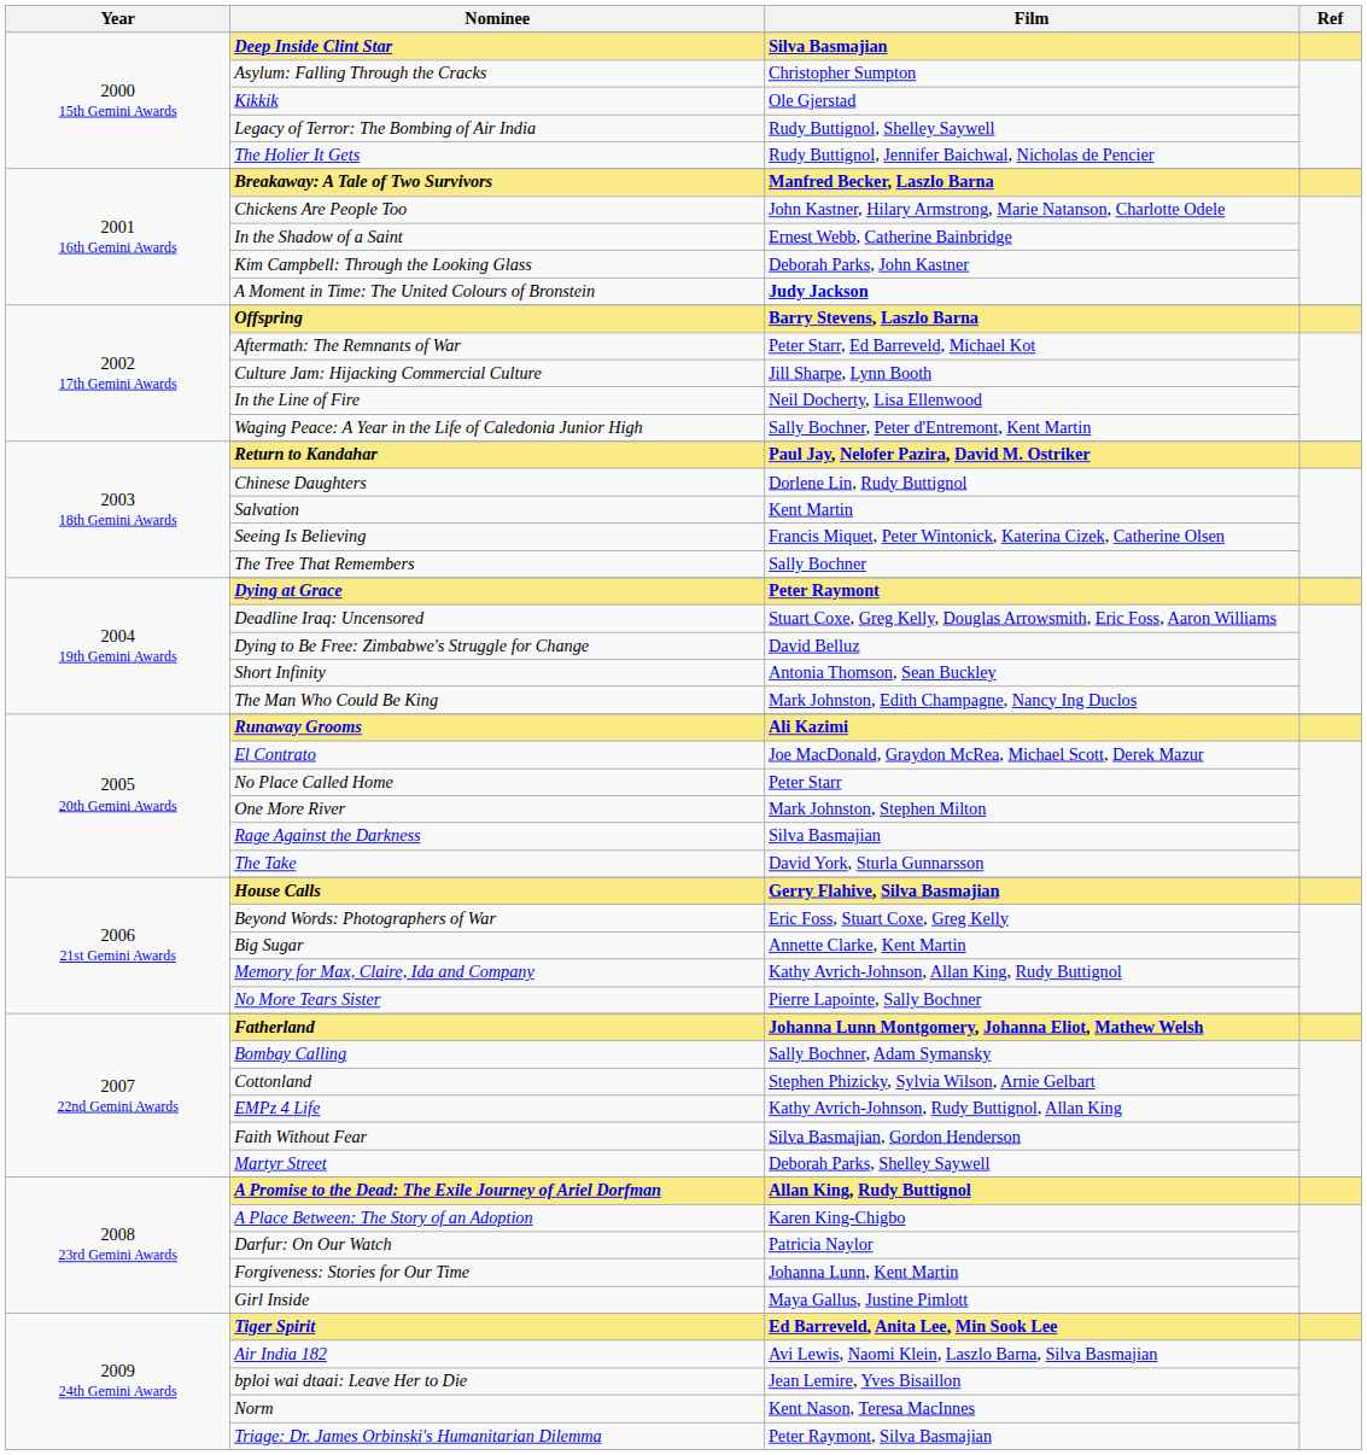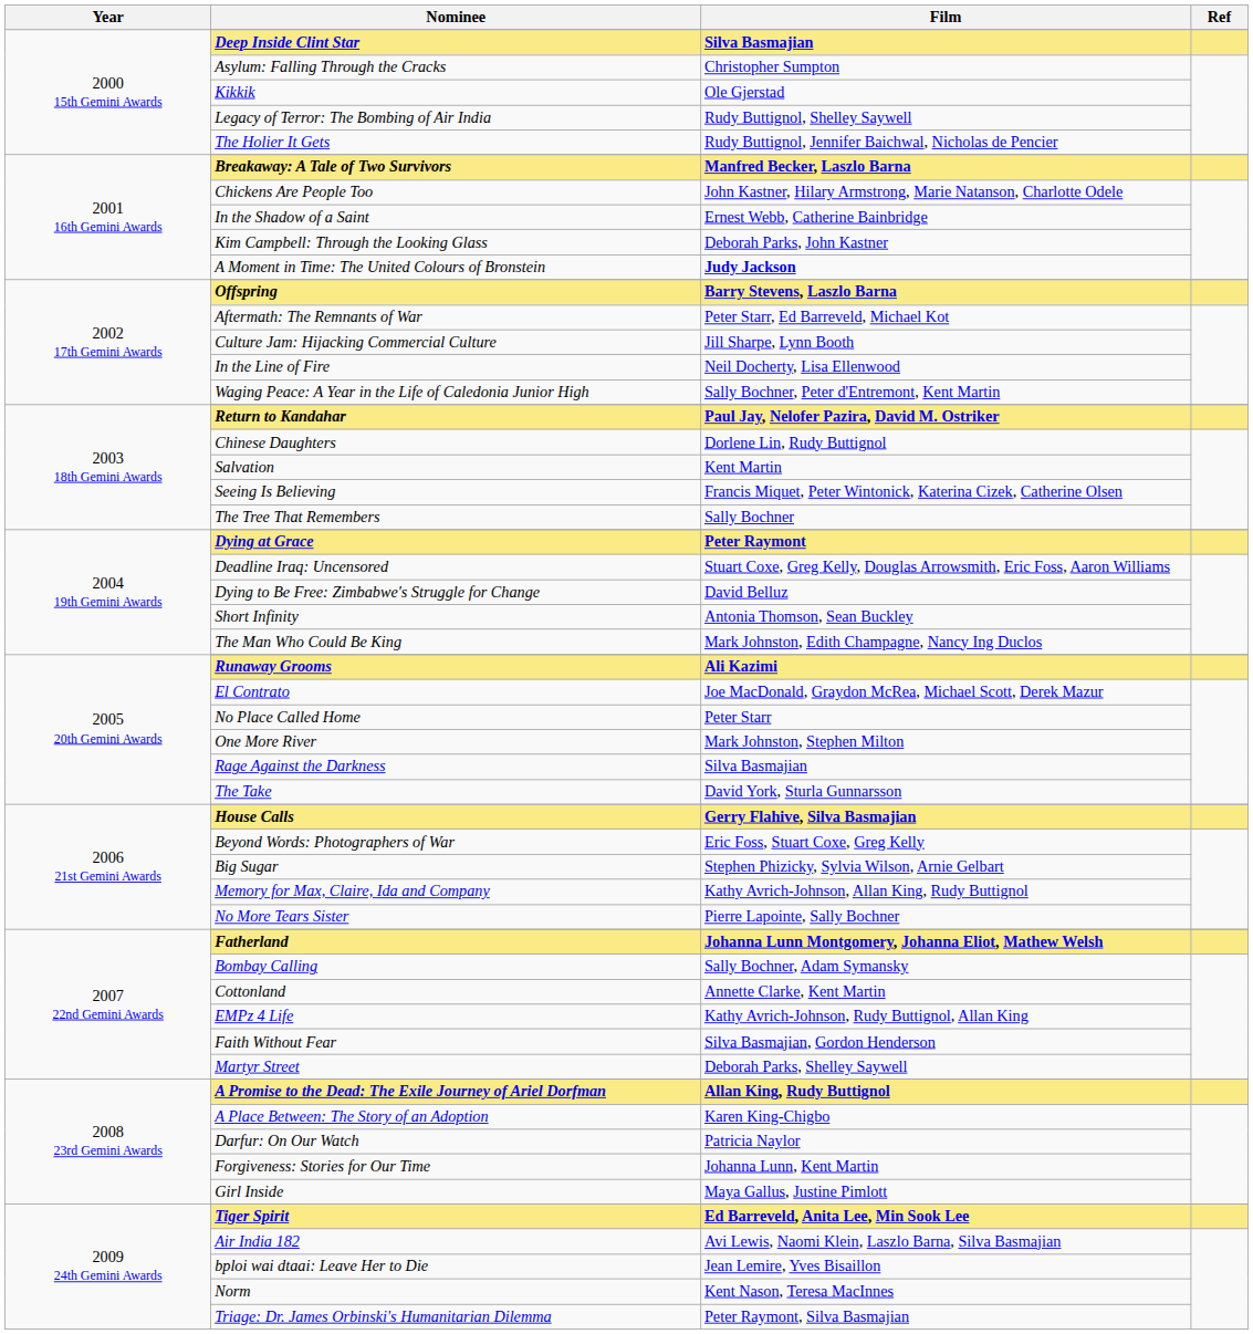 <table class="wikitable" style="width:100%;">
 <tr style="background:#bebebe;">
 <th style="width:8%;">Year</th>
 <th style="width:19%;">Nominee</th>
 <th style="width:19%;">Film</th>
 <th style="width:2%;">Ref</th>
 </tr>
 <tr>
 <td rowspan="6" align="center">2000 <br> <small><a href='#'>15th Gemini Awards</a></small></td>
 </tr>
 <tr style="background:#FAEB86;">
 <td><strong><em><a href='#'>Deep Inside Clint Star</a></em></strong></td>
 <td><strong><a href='#'>Silva Basmajian</a></strong></td>
 <td></td>
 </tr>
 <tr>
 <td><em>Asylum: Falling Through the Cracks</em></td>
 <td><a href='#'>Christopher Sumpton</a></td>
 <td rowspan=4></td>
 </tr>
 <tr>
 <td><em><a href='#'>Kikkik</a></em></td>
 <td><a href='#'>Ole Gjerstad</a></td>
 </tr>
 <tr>
 <td><em>Legacy of Terror: The Bombing of Air India</em></td>
 <td><a href='#'>Rudy Buttignol</a>, <a href='#'>Shelley Saywell</a></td>
 </tr>
 <tr>
 <td><em><a href='#'>The Holier It Gets</a></em></td>
 <td><a href='#'>Rudy Buttignol</a>, <a href='#'>Jennifer Baichwal</a>, <a href='#'>Nicholas de Pencier</a></td>
 </tr>
 <tr>
 <td rowspan="6" align="center">2001 <br> <small><a href='#'>16th Gemini Awards</a></small></td>
 </tr>
 <tr style="background:#FAEB86;">
 <td><strong><em>Breakaway: A Tale of Two Survivors</em></strong></td>
 <td><strong><a href='#'>Manfred Becker</a>, <a href='#'>Laszlo Barna</a></strong></td>
 <td></td>
 </tr>
 <tr>
 <td><em>Chickens Are People Too</em></td>
 <td><a href='#'>John Kastner</a>, <a href='#'>Hilary Armstrong</a>, <a href='#'>Marie Natanson</a>, <a href='#'>Charlotte Odele</a></td>
 <td rowspan=4></td>
 </tr>
 <tr>
 <td><em>In the Shadow of a Saint</em></td>
 <td><a href='#'>Ernest Webb</a>, <a href='#'>Catherine Bainbridge</a></td>
 </tr>
 <tr>
 <td><em>Kim Campbell: Through the Looking Glass</em></td>
 <td><a href='#'>Deborah Parks</a>, <a href='#'>John Kastner</a></td>
 </tr>
 <tr>
 <td><em>A Moment in Time: The United Colours of Bronstein</em></td>
 <td><strong><a href='#'>Judy Jackson</a></strong></td>
 </tr>
 <tr>
 <td rowspan="6" align="center">2002 <br> <small><a href='#'>17th Gemini Awards</a></small></td>
 </tr>
 <tr style="background:#FAEB86;">
 <td><strong><em>Offspring</em></strong></td>
 <td><strong><a href='#'>Barry Stevens</a>, <a href='#'>Laszlo Barna</a></strong></td>
 <td></td>
 </tr>
 <tr>
 <td><em>Aftermath: The Remnants of War</em></td>
 <td><a href='#'>Peter Starr</a>, <a href='#'>Ed Barreveld</a>, <a href='#'>Michael Kot</a></td>
 <td rowspan=4></td>
 </tr>
 <tr>
 <td><em>Culture Jam: Hijacking Commercial Culture</em></td>
 <td><a href='#'>Jill Sharpe</a>, <a href='#'>Lynn Booth</a></td>
 </tr>
 <tr>
 <td><em>In the Line of Fire</em></td>
 <td><a href='#'>Neil Docherty</a>, <a href='#'>Lisa Ellenwood</a></td>
 </tr>
 <tr>
 <td><em>Waging Peace: A Year in the Life of Caledonia Junior High</em></td>
 <td><a href='#'>Sally Bochner</a>, <a href='#'>Peter d'Entremont</a>, <a href='#'>Kent Martin</a></td>
 </tr>
 <tr>
 <td rowspan="6" align="center">2003 <br> <small><a href='#'>18th Gemini Awards</a></small></td>
 </tr>
 <tr style="background:#FAEB86;">
 <td><strong><em>Return to Kandahar</em></strong></td>
 <td><strong><a href='#'>Paul Jay</a>, <a href='#'>Nelofer Pazira</a>, <a href='#'>David M. Ostriker</a></strong></td>
 <td></td>
 </tr>
 <tr>
 <td><em>Chinese Daughters</em></td>
 <td><a href='#'>Dorlene Lin</a>, <a href='#'>Rudy Buttignol</a></td>
 <td rowspan=4></td>
 </tr>
 <tr>
 <td><em>Salvation</em></td>
 <td><a href='#'>Kent Martin</a></td>
 </tr>
 <tr>
 <td><em>Seeing Is Believing</em></td>
 <td><a href='#'>Francis Miquet</a>, <a href='#'>Peter Wintonick</a>, <a href='#'>Katerina Cizek</a>, <a href='#'>Catherine Olsen</a></td>
 </tr>
 <tr>
 <td><em>The Tree That Remembers</em></td>
 <td><a href='#'>Sally Bochner</a></td>
 </tr>
 <tr>
 <td rowspan="6" align="center">2004 <br> <small><a href='#'>19th Gemini Awards</a></small></td>
 </tr>
 <tr style="background:#FAEB86;">
 <td><strong><em><a href='#'>Dying at Grace</a></em></strong></td>
 <td><strong><a href='#'>Peter Raymont</a></strong></td>
 <td></td>
 </tr>
 <tr>
 <td><em>Deadline Iraq: Uncensored</em></td>
 <td><a href='#'>Stuart Coxe</a>, <a href='#'>Greg Kelly</a>, <a href='#'>Douglas Arrowsmith</a>, <a href='#'>Eric Foss</a>, <a href='#'>Aaron Williams</a></td>
 <td rowspan=4></td>
 </tr>
 <tr>
 <td><em>Dying to Be Free: Zimbabwe's Struggle for Change</em></td>
 <td><a href='#'>David Belluz</a></td>
 </tr>
 <tr>
 <td><em>Short Infinity</em></td>
 <td><a href='#'>Antonia Thomson</a>, <a href='#'>Sean Buckley</a></td>
 </tr>
 <tr>
 <td><em>The Man Who Could Be King</em></td>
 <td><a href='#'>Mark Johnston</a>, <a href='#'>Edith Champagne</a>, <a href='#'>Nancy Ing Duclos</a></td>
 </tr>
 <tr>
 <td rowspan="7" align="center">2005 <br> <small><a href='#'>20th Gemini Awards</a></small></td>
 </tr>
 <tr style="background:#FAEB86;">
 <td><strong><em><a href='#'>Runaway Grooms</a></em></strong></td>
 <td><strong><a href='#'>Ali Kazimi</a></strong></td>
 <td></td>
 </tr>
 <tr>
 <td><em><a href='#'>El Contrato</a></em></td>
 <td><a href='#'>Joe MacDonald</a>, <a href='#'>Graydon McRea</a>, <a href='#'>Michael Scott</a>, <a href='#'>Derek Mazur</a></td>
 <td rowspan=5></td>
 </tr>
 <tr>
 <td><em>No Place Called Home</em></td>
 <td><a href='#'>Peter Starr</a></td>
 </tr>
 <tr>
 <td><em>One More River</em></td>
 <td><a href='#'>Mark Johnston</a>, <a href='#'>Stephen Milton</a></td>
 </tr>
 <tr>
 <td><em><a href='#'>Rage Against the Darkness</a></em></td>
 <td><a href='#'>Silva Basmajian</a></td>
 </tr>
 <tr>
 <td><em><a href='#'>The Take</a></em></td>
 <td><a href='#'>David York</a>, <a href='#'>Sturla Gunnarsson</a></td>
 </tr>
 <tr>
 <td rowspan="6" align="center">2006 <br> <small><a href='#'>21st Gemini Awards</a></small></td>
 </tr>
 <tr style="background:#FAEB86;">
 <td><strong><em>House Calls</em></strong></td>
 <td><strong><a href='#'>Gerry Flahive</a>, <a href='#'>Silva Basmajian</a></strong></td>
 <td></td>
 </tr>
 <tr>
 <td><em>Beyond Words: Photographers of War</em></td>
 <td><a href='#'>Eric Foss</a>, <a href='#'>Stuart Coxe</a>, <a href='#'>Greg Kelly</a></td>
 <td rowspan=4></td>
 </tr>
 <tr>
 <td><em>Big Sugar</em></td>
-<td><a href='#'>Annette Clarke</a>, <a href='#'>Kent Martin</a></td>
+<td><a href='#'>Stephen Phizicky</a>, <a href='#'>Sylvia Wilson</a>, <a href='#'>Arnie Gelbart</a></td>
 </tr>
 <tr>
 <td><em><a href='#'>Memory for Max, Claire, Ida and Company</a></em></td>
 <td><a href='#'>Kathy Avrich-Johnson</a>, <a href='#'>Allan King</a>, <a href='#'>Rudy Buttignol</a></td>
 </tr>
 <tr>
 <td><em><a href='#'>No More Tears Sister</a></em></td>
 <td><a href='#'>Pierre Lapointe</a>, <a href='#'>Sally Bochner</a></td>
 </tr>
 <tr>
 <td rowspan="7" align="center">2007 <br> <small><a href='#'>22nd Gemini Awards</a></small></td>
 </tr>
 <tr style="background:#FAEB86;">
 <td><strong><em>Fatherland</em></strong></td>
 <td><strong><a href='#'>Johanna Lunn Montgomery</a>, <a href='#'>Johanna Eliot</a>, <a href='#'>Mathew Welsh</a></strong></td>
 <td></td>
 </tr>
 <tr>
 <td><em><a href='#'>Bombay Calling</a></em></td>
 <td><a href='#'>Sally Bochner</a>, <a href='#'>Adam Symansky</a></td>
 <td rowspan=5></td>
 </tr>
 <tr>
 <td><em>Cottonland</em></td>
-<td><a href='#'>Stephen Phizicky</a>, <a href='#'>Sylvia Wilson</a>, <a href='#'>Arnie Gelbart</a></td>
+<td><a href='#'>Annette Clarke</a>, <a href='#'>Kent Martin</a></td>
 </tr>
 <tr>
 <td><em><a href='#'>EMPz 4 Life</a></em></td>
 <td><a href='#'>Kathy Avrich-Johnson</a>, <a href='#'>Rudy Buttignol</a>, <a href='#'>Allan King</a></td>
 </tr>
 <tr>
 <td><em>Faith Without Fear</em></td>
 <td><a href='#'>Silva Basmajian</a>, <a href='#'>Gordon Henderson</a></td>
 </tr>
 <tr>
 <td><em><a href='#'>Martyr Street</a></em></td>
 <td><a href='#'>Deborah Parks</a>, <a href='#'>Shelley Saywell</a></td>
 </tr>
 <tr>
 <td rowspan="6" align="center">2008 <br> <small><a href='#'>23rd Gemini Awards</a></small></td>
 </tr>
 <tr style="background:#FAEB86;">
 <td><strong><em><a href='#'>A Promise to the Dead: The Exile Journey of Ariel Dorfman</a></em></strong></td>
 <td><strong><a href='#'>Allan King</a>, <a href='#'>Rudy Buttignol</a></strong></td>
 <td></td>
 </tr>
 <tr>
 <td><em><a href='#'>A Place Between: The Story of an Adoption</a></em></td>
 <td><a href='#'>Karen King-Chigbo</a></td>
 <td rowspan=4></td>
 </tr>
 <tr>
 <td><em>Darfur: On Our Watch</em></td>
 <td><a href='#'>Patricia Naylor</a></td>
 </tr>
 <tr>
 <td><em>Forgiveness: Stories for Our Time</em></td>
 <td><a href='#'>Johanna Lunn</a>, <a href='#'>Kent Martin</a></td>
 </tr>
 <tr>
 <td><em>Girl Inside</em></td>
 <td><a href='#'>Maya Gallus</a>, <a href='#'>Justine Pimlott</a></td>
 </tr>
 <tr>
 <td rowspan="6" align="center">2009 <br> <small><a href='#'>24th Gemini Awards</a></small></td>
 </tr>
 <tr style="background:#FAEB86;">
 <td><strong><em><a href='#'>Tiger Spirit</a></em></strong></td>
 <td><strong><a href='#'>Ed Barreveld</a>, <a href='#'>Anita Lee</a>, <a href='#'>Min Sook Lee</a></strong></td>
 <td></td>
 </tr>
 <tr>
 <td><em><a href='#'>Air India 182</a></em></td>
 <td><a href='#'>Avi Lewis</a>, <a href='#'>Naomi Klein</a>, <a href='#'>Laszlo Barna</a>, <a href='#'>Silva Basmajian</a></td>
 <td rowspan=4></td>
 </tr>
 <tr>
 <td><em>bploi wai dtaai: Leave Her to Die</em></td>
 <td><a href='#'>Jean Lemire</a>, <a href='#'>Yves Bisaillon</a></td>
 </tr>
 <tr>
 <td><em>Norm</em></td>
 <td><a href='#'>Kent Nason</a>, <a href='#'>Teresa MacInnes</a></td>
 </tr>
 <tr>
 <td><em><a href='#'>Triage: Dr. James Orbinski's Humanitarian Dilemma</a></em></td>
 <td><a href='#'>Peter Raymont</a>, <a href='#'>Silva Basmajian</a></td>
 </tr>
 </table>
